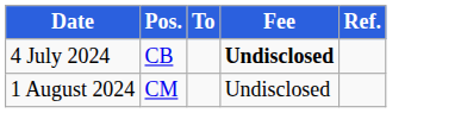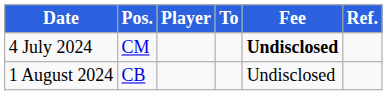 <table class="wikitable plainrowheaders sortable">
 <tr>
 <th style="background:#2B60DE; color:#fff;">Date</th>
 <th style="background:#2B60DE; color:#fff;">Pos.</th>
+<th style="background:#2B60DE; color:#fff;">Player</th>
 <th style="background:#2B60DE; color:#fff;">To</th>
 <th style="background:#2B60DE; color:#fff;">Fee</th>
 <th style="background:#2B60DE; color:#fff;">Ref.</th>
 </tr>
 <tr>
 <td>4 July 2024</td>
-<td><a href='#'>CB</a></td>
+<td><a href='#'>CM</a></td>
+<td></td>
 <td></td>
 <td><strong>Undisclosed</strong></td>
 <td></td>
 </tr>
 <tr>
 <td>1 August 2024</td>
-<td><a href='#'>CM</a></td>
+<td><a href='#'>CB</a></td>
+<td></td>
 <td></td>
 <td>Undisclosed</td>
 <td></td>
 </tr>
 </table>
